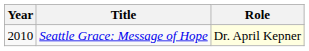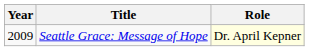 <table class="wikitable">
 <tr>
 <th>Year</th>
 <th>Title</th>
 <th>Role</th>
 </tr>
 <tr>
-<td>2010</td>
+<td>2009</td>
 <td><em><a href='#'>Seattle Grace: Message of Hope</a></em></td>
 <td style="background: lightyellow;">Dr. April Kepner</td>
 </tr>
 </table>
